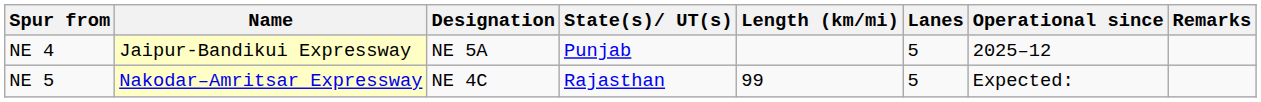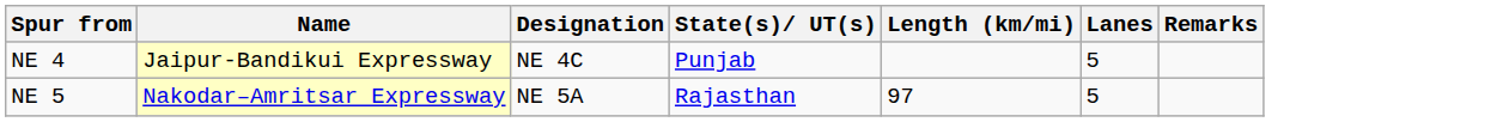 <table class="wikitable sortable collapsible static-row-numbers">
 <tr>
 <th>Spur from</th>
 <th>Name</th>
 <th>Designation</th>
 <th>State(s)/ UT(s)</th>
 <th data-sort-type="number">Length (km/mi)</th>
 <th>Lanes</th>
-<th>Operational since</th>
 <th>Remarks</th>
 </tr>
 <tr>
 <td rowspan="1">NE 4</td>
 <td style="background-color: #ffffc5;">Jaipur-Bandikui Expressway</td>
-<td>NE 5A</td>
+<td>NE 4C</td>
 <td><a href='#'>Punjab</a></td>
 <td></td>
 <td>5</td>
-<td>2025–12</td>
 <td></td>
 </tr>
 <tr>
 <td rowspan="1">NE 5</td>
 <td style="background-color: #ffffc5;"><a href='#'>Nakodar–Amritsar Expressway</a></td>
-<td>NE 4C</td>
+<td>NE 5A</td>
 <td><a href='#'>Rajasthan</a></td>
-<td>99</td>
+<td>97</td>
 <td>5</td>
-<td>Expected: </td>
 <td></td>
 </tr>
 </table>
